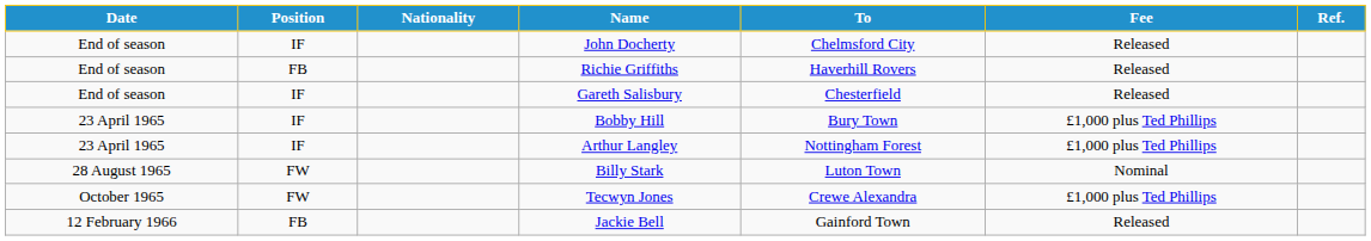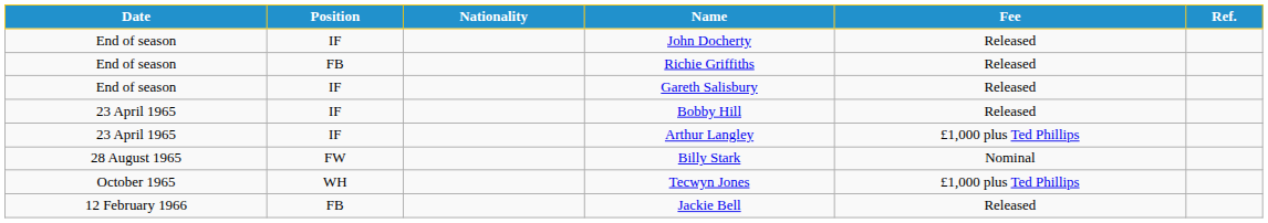 <table class="wikitable" style="text-align:center; font-size:90%; width:100%;">
 <tr>
 <th style="background:#2191CC; color:white; border:1px solid #F7C408; text-align:center;">Date</th>
 <th style="background:#2191CC; color:white; border:1px solid #F7C408; text-align:center;">Position</th>
 <th style="background:#2191CC; color:white; border:1px solid #F7C408; text-align:center;">Nationality</th>
 <th style="background:#2191CC; color:white; border:1px solid #F7C408; text-align:center;">Name</th>
-<th style="background:#2191CC; color:white; border:1px solid #F7C408; text-align:center;">To</th>
 <th style="background:#2191CC; color:white; border:1px solid #F7C408; text-align:center;">Fee</th>
 <th style="background:#2191CC; color:white; border:1px solid #F7C408; text-align:center;">Ref.</th>
 </tr>
 <tr>
 <td>End of season</td>
 <td>IF</td>
 <td></td>
 <td><a href='#'>John Docherty</a></td>
-<td> <a href='#'>Chelmsford City</a></td>
 <td>Released</td>
 <td></td>
 </tr>
 <tr>
 <td>End of season</td>
 <td>FB</td>
 <td></td>
 <td><a href='#'>Richie Griffiths</a></td>
-<td> <a href='#'>Haverhill Rovers</a></td>
 <td>Released</td>
 <td></td>
 </tr>
 <tr>
 <td>End of season</td>
 <td>IF</td>
 <td></td>
 <td><a href='#'>Gareth Salisbury</a></td>
-<td> <a href='#'>Chesterfield</a></td>
 <td>Released</td>
 <td></td>
 </tr>
 <tr>
 <td>23 April 1965</td>
 <td>IF</td>
 <td></td>
 <td><a href='#'>Bobby Hill</a></td>
-<td> <a href='#'>Bury Town</a></td>
-<td>£1,000 plus <a href='#'>Ted Phillips</a></td>
+<td>Released</td>
 <td></td>
 </tr>
 <tr>
 <td>23 April 1965</td>
 <td>IF</td>
 <td></td>
 <td><a href='#'>Arthur Langley</a></td>
-<td> <a href='#'>Nottingham Forest</a></td>
 <td>£1,000 plus <a href='#'>Ted Phillips</a></td>
 <td></td>
 </tr>
 <tr>
 <td>28 August 1965</td>
 <td>FW</td>
 <td></td>
 <td><a href='#'>Billy Stark</a></td>
-<td> <a href='#'>Luton Town</a></td>
 <td>Nominal</td>
 <td></td>
 </tr>
 <tr>
 <td>October 1965</td>
-<td>FW</td>
+<td>WH</td>
 <td></td>
 <td><a href='#'>Tecwyn Jones</a></td>
-<td> <a href='#'>Crewe Alexandra</a></td>
 <td>£1,000 plus <a href='#'>Ted Phillips</a></td>
 <td></td>
 </tr>
 <tr>
 <td>12 February 1966</td>
 <td>FB</td>
 <td></td>
 <td><a href='#'>Jackie Bell</a></td>
-<td> Gainford Town</td>
 <td>Released</td>
 <td></td>
 </tr>
 </table>
